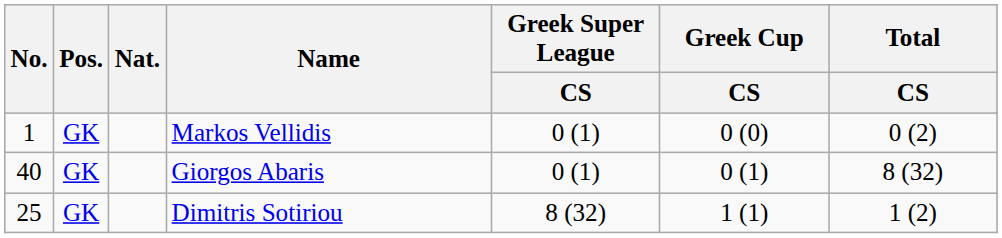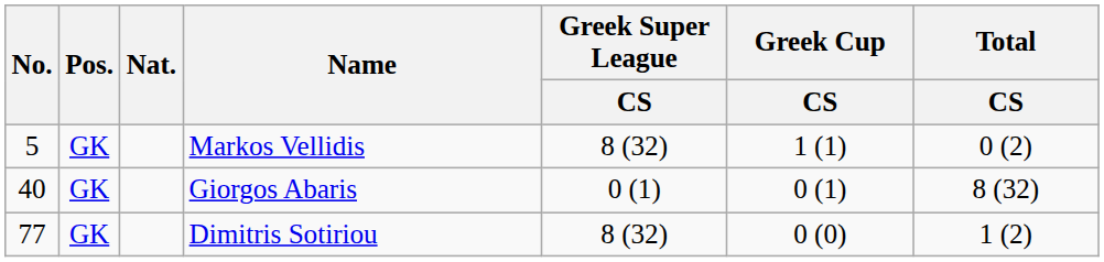 <table class="wikitable sortable" style="text-align:center">
 <tr>
 <th rowspan=2 style="text-align:center;">No.</th>
 <th rowspan=2 style="text-align:center;">Pos.</th>
 <th rowspan=2 style="text-align:center;">Nat.</th>
 <th rowspan=2 style="text-align:center; width:200px;">Name</th>
 <th style="text-align:center; width:100px;">Greek Super League</th>
 <th style="text-align:center; width:100px;">Greek Cup</th>
 <th style="text-align:center; width:100px;">Total</th>
 </tr>
 <tr>
 <th style="text-align:center;">CS</th>
 <th style="text-align:center;">CS</th>
 <th style="text-align:center;">CS</th>
 </tr>
 <tr>
-<td>1</td>
+<td>5</td>
 <td><a href='#'>GK</a></td>
 <td></td>
 <td align=left><a href='#'>Markos Vellidis</a></td>
-<td>0 (1)</td>
-<td>0 (0)</td>
+<td>8 (32)</td>
+<td>1 (1)</td>
 <td>0 (2)</td>
 </tr>
 <tr>
 <td>40</td>
 <td><a href='#'>GK</a></td>
 <td></td>
 <td align=left><a href='#'>Giorgos Abaris</a></td>
 <td>0 (1)</td>
 <td>0 (1)</td>
 <td>8 (32)</td>
 </tr>
 <tr>
-<td>25</td>
+<td>77</td>
 <td><a href='#'>GK</a></td>
 <td></td>
 <td align=left><a href='#'>Dimitris Sotiriou</a></td>
 <td>8 (32)</td>
-<td>1 (1)</td>
+<td>0 (0)</td>
 <td>1 (2)</td>
 </tr>
 </table>
